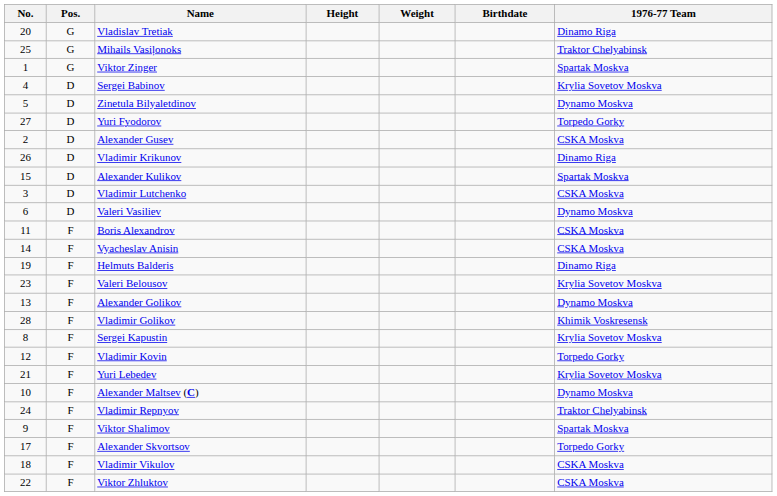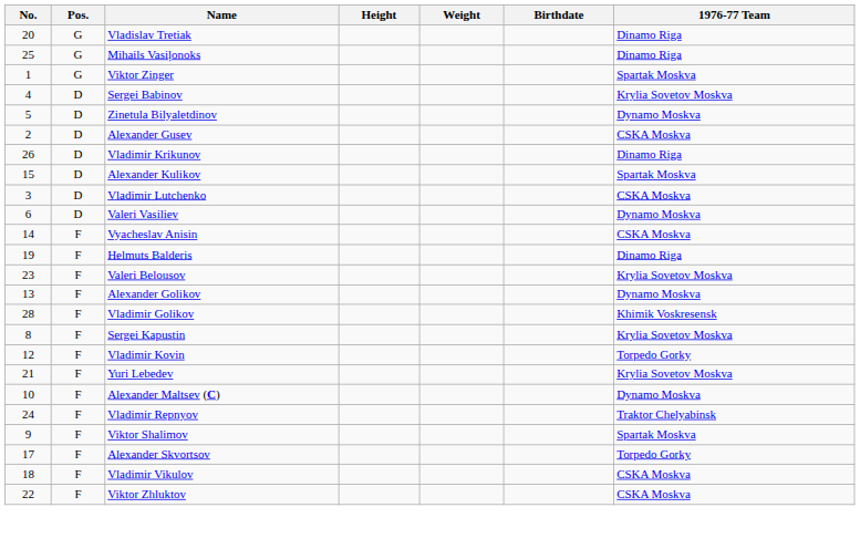 <table class="wikitable sortable" width="80%" style="font-size: 90%; text-align: center;">
 <tr>
 <th>No.</th>
 <th>Pos.</th>
 <th>Name</th>
 <th>Height</th>
 <th>Weight</th>
 <th>Birthdate</th>
 <th>1976-77 Team</th>
 </tr>
 <tr>
 <td>20</td>
 <td>G</td>
 <td style="text-align:left;"><a href='#'>Vladislav Tretiak</a></td>
 <td></td>
 <td></td>
 <td style="text-align:right;"></td>
 <td style="text-align:left;"> <a href='#'>Dinamo Riga</a></td>
 </tr>
 <tr>
 <td>25</td>
 <td>G</td>
 <td style="text-align:left;"><a href='#'>Mihails Vasiļonoks</a></td>
 <td></td>
 <td></td>
 <td style="text-align:right;"></td>
-<td style="text-align:left;"> <a href='#'>Traktor Chelyabinsk</a></td>
+<td style="text-align:left;"> <a href='#'>Dinamo Riga</a></td>
 </tr>
 <tr>
 <td>1</td>
 <td>G</td>
 <td style="text-align:left;"><a href='#'>Viktor Zinger</a></td>
 <td></td>
 <td></td>
 <td style="text-align:right;"></td>
 <td style="text-align:left;"> <a href='#'>Spartak Moskva</a></td>
 </tr>
 <tr>
 <td>4</td>
 <td>D</td>
 <td style="text-align:left;"><a href='#'>Sergei Babinov</a></td>
 <td></td>
 <td></td>
 <td style="text-align:right;"></td>
 <td style="text-align:left;"> <a href='#'>Krylia Sovetov Moskva</a></td>
 </tr>
 <tr>
 <td>5</td>
 <td>D</td>
 <td style="text-align:left;"><a href='#'>Zinetula Bilyaletdinov</a></td>
 <td></td>
 <td></td>
 <td style="text-align:right;"></td>
 <td style="text-align:left;"> <a href='#'>Dynamo Moskva</a></td>
-</tr>
-<tr>
-<td>27</td>
-<td>D</td>
-<td style="text-align:left;"><a href='#'>Yuri Fyodorov</a></td>
-<td></td>
-<td></td>
-<td style="text-align:right;"></td>
-<td style="text-align:left;"> <a href='#'>Torpedo Gorky</a></td>
 </tr>
 <tr>
 <td>2</td>
 <td>D</td>
 <td style="text-align:left;"><a href='#'>Alexander Gusev</a></td>
 <td></td>
 <td></td>
 <td style="text-align:right;"></td>
 <td style="text-align:left;"> <a href='#'>CSKA Moskva</a></td>
 </tr>
 <tr>
 <td>26</td>
 <td>D</td>
 <td style="text-align:left;"><a href='#'>Vladimir Krikunov</a></td>
 <td></td>
 <td></td>
 <td style="text-align:right;"></td>
 <td style="text-align:left;"> <a href='#'>Dinamo Riga</a></td>
 </tr>
 <tr>
 <td>15</td>
 <td>D</td>
 <td style="text-align:left;"><a href='#'>Alexander Kulikov</a></td>
 <td></td>
 <td></td>
 <td style="text-align:right;"></td>
 <td style="text-align:left;"> <a href='#'>Spartak Moskva</a></td>
 </tr>
 <tr>
 <td>3</td>
 <td>D</td>
 <td style="text-align:left;"><a href='#'>Vladimir Lutchenko</a></td>
 <td></td>
 <td></td>
 <td style="text-align:right;"></td>
 <td style="text-align:left;"> <a href='#'>CSKA Moskva</a></td>
 </tr>
 <tr>
 <td>6</td>
 <td>D</td>
 <td style="text-align:left;"><a href='#'>Valeri Vasiliev</a></td>
 <td></td>
 <td></td>
 <td style="text-align:right;"></td>
 <td style="text-align:left;"> <a href='#'>Dynamo Moskva</a></td>
-</tr>
-<tr>
-<td>11</td>
-<td>F</td>
-<td style="text-align:left;"><a href='#'>Boris Alexandrov</a></td>
-<td></td>
-<td></td>
-<td style="text-align:right;"></td>
-<td style="text-align:left;"> <a href='#'>CSKA Moskva</a></td>
 </tr>
 <tr>
 <td>14</td>
 <td>F</td>
 <td style="text-align:left;"><a href='#'>Vyacheslav Anisin</a></td>
 <td></td>
 <td></td>
 <td style="text-align:right;"></td>
 <td style="text-align:left;"> <a href='#'>CSKA Moskva</a></td>
 </tr>
 <tr>
 <td>19</td>
 <td>F</td>
 <td style="text-align:left;"><a href='#'>Helmuts Balderis</a></td>
 <td></td>
 <td></td>
 <td style="text-align:right;"></td>
 <td style="text-align:left;"> <a href='#'>Dinamo Riga</a></td>
 </tr>
 <tr>
 <td>23</td>
 <td>F</td>
 <td style="text-align:left;"><a href='#'>Valeri Belousov</a></td>
 <td></td>
 <td></td>
 <td style="text-align:right;"></td>
 <td style="text-align:left;"> <a href='#'>Krylia Sovetov Moskva</a></td>
 </tr>
 <tr>
 <td>13</td>
 <td>F</td>
 <td style="text-align:left;"><a href='#'>Alexander Golikov</a></td>
 <td></td>
 <td></td>
 <td style="text-align:right;"></td>
 <td style="text-align:left;"> <a href='#'>Dynamo Moskva</a></td>
 </tr>
 <tr>
 <td>28</td>
 <td>F</td>
 <td style="text-align:left;"><a href='#'>Vladimir Golikov</a></td>
 <td></td>
 <td></td>
 <td style="text-align:right;"></td>
 <td style="text-align:left;"> <a href='#'>Khimik Voskresensk</a></td>
 </tr>
 <tr>
 <td>8</td>
 <td>F</td>
 <td style="text-align:left;"><a href='#'>Sergei Kapustin</a></td>
 <td></td>
 <td></td>
 <td style="text-align:right;"></td>
 <td style="text-align:left;"> <a href='#'>Krylia Sovetov Moskva</a></td>
 </tr>
 <tr>
 <td>12</td>
 <td>F</td>
 <td style="text-align:left;"><a href='#'>Vladimir Kovin</a></td>
 <td></td>
 <td></td>
 <td style="text-align:right;"></td>
 <td style="text-align:left;"> <a href='#'>Torpedo Gorky</a></td>
 </tr>
 <tr>
 <td>21</td>
 <td>F</td>
 <td style="text-align:left;"><a href='#'>Yuri Lebedev</a></td>
 <td></td>
 <td></td>
 <td style="text-align:right;"></td>
 <td style="text-align:left;"> <a href='#'>Krylia Sovetov Moskva</a></td>
 </tr>
 <tr>
 <td>10</td>
 <td>F</td>
 <td style="text-align:left;"><a href='#'>Alexander Maltsev</a> (<strong><a href='#'>C</a></strong>)</td>
 <td></td>
 <td></td>
 <td style="text-align:right;"></td>
 <td style="text-align:left;"> <a href='#'>Dynamo Moskva</a></td>
 </tr>
 <tr>
 <td>24</td>
 <td>F</td>
 <td style="text-align:left;"><a href='#'>Vladimir Repnyov</a></td>
 <td></td>
 <td></td>
 <td style="text-align:right;"></td>
 <td style="text-align:left;"> <a href='#'>Traktor Chelyabinsk</a></td>
 </tr>
 <tr>
 <td>9</td>
 <td>F</td>
 <td style="text-align:left;"><a href='#'>Viktor Shalimov</a></td>
 <td></td>
 <td></td>
 <td style="text-align:right;"></td>
 <td style="text-align:left;"> <a href='#'>Spartak Moskva</a></td>
 </tr>
 <tr>
 <td>17</td>
 <td>F</td>
 <td style="text-align:left;"><a href='#'>Alexander Skvortsov</a></td>
 <td></td>
 <td></td>
 <td style="text-align:right;"></td>
 <td style="text-align:left;"> <a href='#'>Torpedo Gorky</a></td>
 </tr>
 <tr>
 <td>18</td>
 <td>F</td>
 <td style="text-align:left;"><a href='#'>Vladimir Vikulov</a></td>
 <td></td>
 <td></td>
 <td style="text-align:right;"></td>
 <td style="text-align:left;"> <a href='#'>CSKA Moskva</a></td>
 </tr>
 <tr>
 <td>22</td>
 <td>F</td>
 <td style="text-align:left;"><a href='#'>Viktor Zhluktov</a></td>
 <td></td>
 <td></td>
 <td style="text-align:right;"></td>
 <td style="text-align:left;"> <a href='#'>CSKA Moskva</a></td>
 </tr>
 </table>
